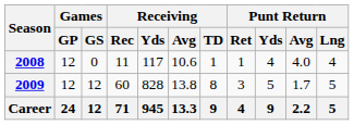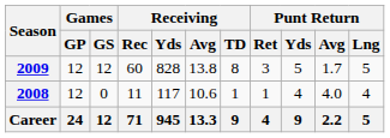 <table class="wikitable" style="text-align:center;">
 <tr>
 <th rowspan="2">Season</th>
 <th colspan="2">Games</th>
 <th colspan="4">Receiving</th>
 <th colspan="4">Punt Return</th>
 </tr>
 <tr>
 <th>GP</th>
 <th>GS</th>
 <th>Rec</th>
 <th>Yds</th>
 <th>Avg</th>
 <th>TD</th>
 <th>Ret</th>
 <th>Yds</th>
 <th>Avg</th>
 <th>Lng</th>
 </tr>
 <tr>
+<th><a href='#'>2009</a></th>
+<td>12</td>
+<td>12</td>
+<td>60</td>
+<td>828</td>
+<td>13.8</td>
+<td>8</td>
+<td>3</td>
+<td>5</td>
+<td>1.7</td>
+<td>5</td>
+</tr>
+<tr>
 <th><a href='#'>2008</a></th>
 <td>12</td>
 <td>0</td>
 <td>11</td>
 <td>117</td>
 <td>10.6</td>
 <td>1</td>
 <td>1</td>
 <td>4</td>
 <td>4.0</td>
 <td>4</td>
-</tr>
-<tr>
-<th><a href='#'>2009</a></th>
-<td>12</td>
-<td>12</td>
-<td>60</td>
-<td>828</td>
-<td>13.8</td>
-<td>8</td>
-<td>3</td>
-<td>5</td>
-<td>1.7</td>
-<td>5</td>
 </tr>
 <tr>
 <th>Career</th>
 <th>24</th>
 <th>12</th>
 <th>71</th>
 <th>945</th>
 <th>13.3</th>
 <th>9</th>
 <th>4</th>
 <th>9</th>
 <th>2.2</th>
 <th>5</th>
 </tr>
 </table>
